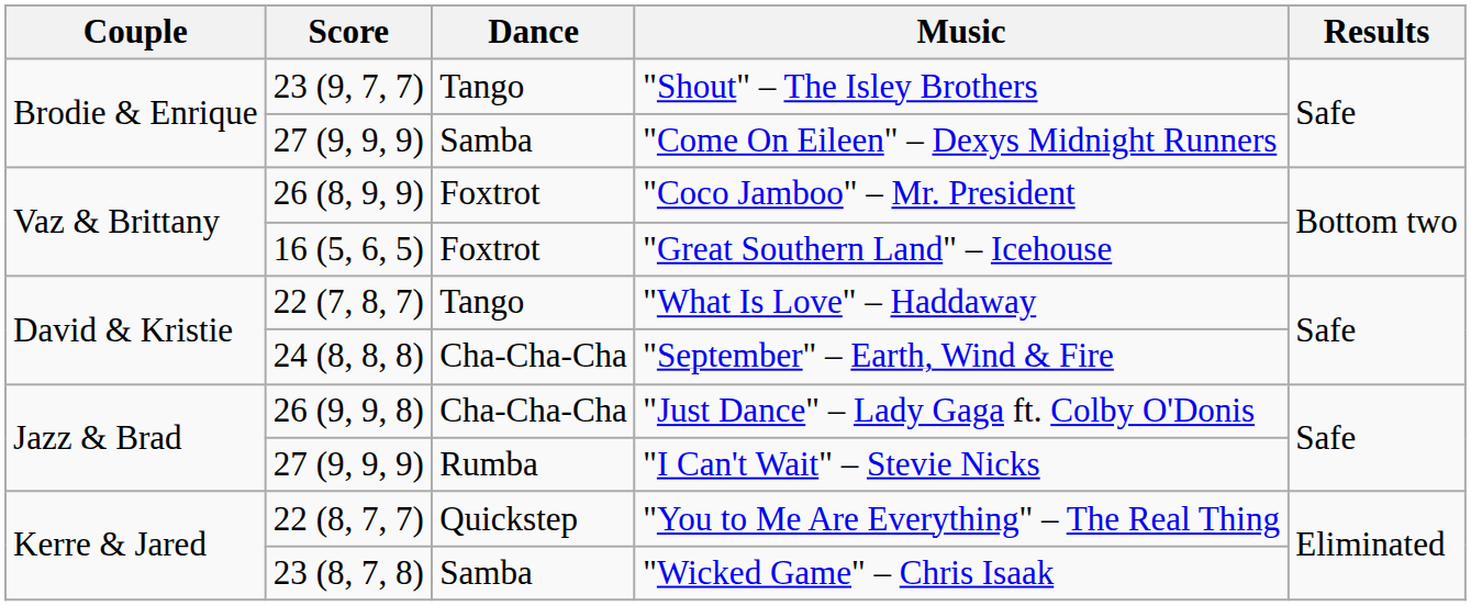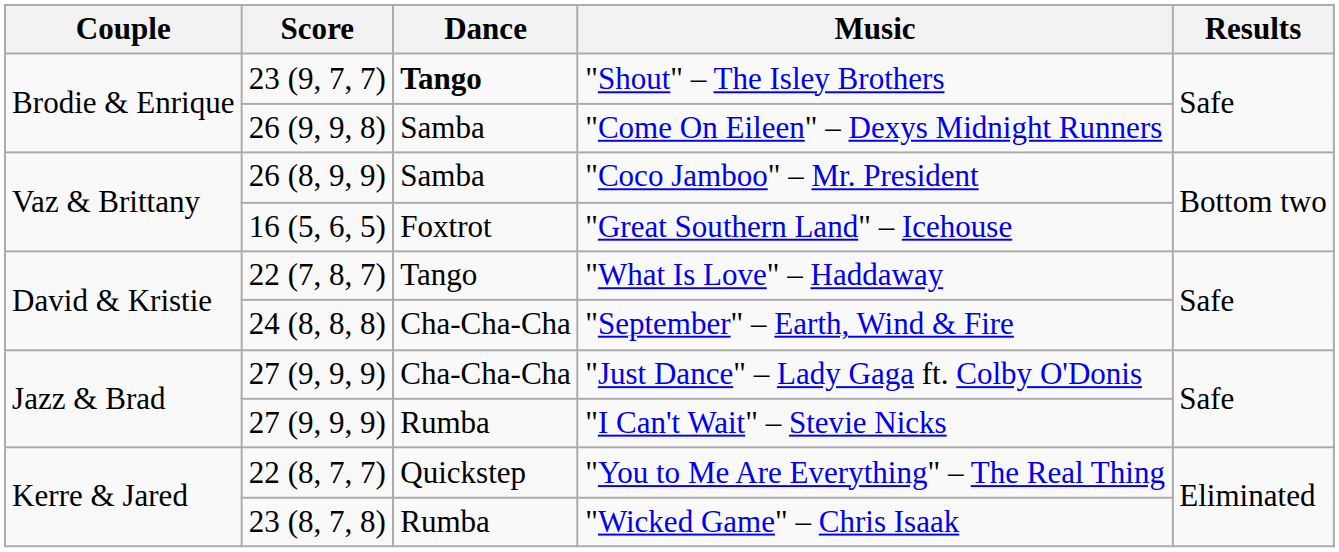 <table class="wikitable sortable">
 <tr>
 <th rowspan="1">Couple</th>
 <th rowspan="1">Score</th>
 <th rowspan="1">Dance</th>
 <th rowspan="1">Music</th>
 <th rowspan="1">Results</th>
 </tr>
 <tr>
 <td rowspan=2>Brodie & Enrique<br></td>
 <td>23 (9, 7, 7)</td>
-<td>Tango</td>
+<td><strong>Tango</strong></td>
 <td>"<a href='#'>Shout</a>" – <a href='#'>The Isley Brothers</a></td>
 <td rowspan=2>Safe</td>
 </tr>
 <tr>
-<td>27 (9, 9, 9)</td>
+<td>26 (9, 9, 8)</td>
 <td>Samba</td>
 <td>"<a href='#'>Come On Eileen</a>" – <a href='#'>Dexys Midnight Runners</a></td>
 </tr>
 <tr>
 <td rowspan=2>Vaz & Brittany<br></td>
 <td>26 (8, 9, 9)</td>
-<td>Foxtrot</td>
+<td>Samba</td>
 <td>"<a href='#'>Coco Jamboo</a>" – <a href='#'>Mr. President</a></td>
 <td rowspan=2>Bottom two</td>
 </tr>
 <tr>
 <td>16 (5, 6, 5)</td>
 <td>Foxtrot</td>
 <td>"<a href='#'>Great Southern Land</a>" – <a href='#'>Icehouse</a></td>
 </tr>
 <tr>
 <td rowspan=2>David & Kristie<br></td>
 <td>22 (7, 8, 7)</td>
 <td>Tango</td>
 <td>"<a href='#'>What Is Love</a>" – <a href='#'>Haddaway</a></td>
 <td rowspan=2>Safe</td>
 </tr>
 <tr>
 <td>24 (8, 8, 8)</td>
 <td>Cha-Cha-Cha</td>
 <td>"<a href='#'>September</a>" – <a href='#'>Earth, Wind & Fire</a></td>
 </tr>
 <tr>
 <td rowspan=2>Jazz & Brad<br></td>
-<td>26 (9, 9, 8)</td>
+<td>27 (9, 9, 9)</td>
 <td>Cha-Cha-Cha</td>
 <td>"<a href='#'>Just Dance</a>" – <a href='#'>Lady Gaga</a> ft. <a href='#'>Colby O'Donis</a></td>
 <td rowspan=2>Safe</td>
 </tr>
 <tr>
 <td>27 (9, 9, 9)</td>
 <td>Rumba</td>
 <td>"<a href='#'>I Can't Wait</a>" – <a href='#'>Stevie Nicks</a></td>
 </tr>
 <tr>
 <td rowspan=2>Kerre & Jared<br></td>
 <td>22 (8, 7, 7)</td>
 <td>Quickstep</td>
 <td>"<a href='#'>You to Me Are Everything</a>" – <a href='#'>The Real Thing</a></td>
 <td rowspan=2>Eliminated</td>
 </tr>
 <tr>
 <td>23 (8, 7, 8)</td>
-<td>Samba</td>
+<td>Rumba</td>
 <td>"<a href='#'>Wicked Game</a>" – <a href='#'>Chris Isaak</a></td>
 </tr>
 </table>
